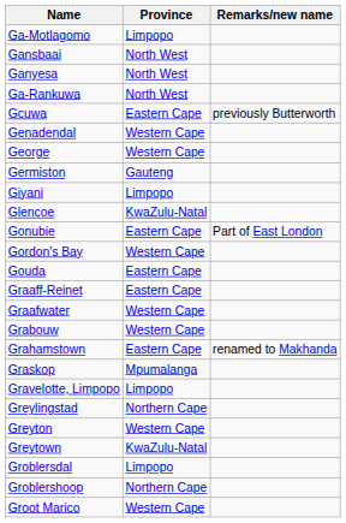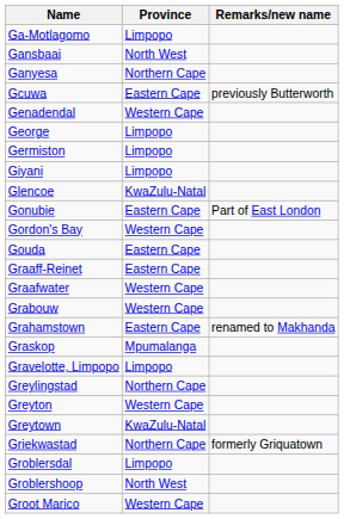 <table class="wikitable sortable" style="font-size: 95%;">
 <tr>
 <th>Name</th>
 <th>Province</th>
 <th>Remarks/new name</th>
 </tr>
 <tr>
 <td><a href='#'>Ga-Motlagomo</a></td>
 <td><a href='#'>Limpopo</a></td>
 <td></td>
 </tr>
 <tr>
 <td><a href='#'>Gansbaai</a></td>
 <td><a href='#'>North West</a></td>
 <td></td>
 </tr>
 <tr>
 <td><a href='#'>Ganyesa</a></td>
-<td><a href='#'>North West</a></td>
-<td></td>
-</tr>
-<tr>
-<td><a href='#'>Ga-Rankuwa</a></td>
-<td><a href='#'>North West</a></td>
+<td><a href='#'>Northern Cape</a></td>
 <td></td>
 </tr>
 <tr>
 <td><a href='#'>Gcuwa</a></td>
 <td><a href='#'>Eastern Cape</a></td>
 <td>previously Butterworth</td>
 </tr>
 <tr>
 <td><a href='#'>Genadendal</a></td>
 <td><a href='#'>Western Cape</a></td>
 <td></td>
 </tr>
 <tr>
 <td><a href='#'>George</a></td>
-<td><a href='#'>Western Cape</a></td>
+<td><a href='#'>Limpopo</a></td>
 <td></td>
 </tr>
 <tr>
 <td><a href='#'>Germiston</a></td>
-<td><a href='#'>Gauteng</a></td>
+<td><a href='#'>Limpopo</a></td>
 <td></td>
 </tr>
 <tr>
 <td><a href='#'>Giyani</a></td>
 <td><a href='#'>Limpopo</a></td>
 <td></td>
 </tr>
 <tr>
 <td><a href='#'>Glencoe</a></td>
 <td><a href='#'>KwaZulu-Natal</a></td>
 <td></td>
 </tr>
 <tr>
 <td><a href='#'>Gonubie</a></td>
 <td><a href='#'>Eastern Cape</a></td>
 <td>Part of <a href='#'>East London</a></td>
 </tr>
 <tr>
 <td><a href='#'>Gordon's Bay</a></td>
 <td><a href='#'>Western Cape</a></td>
 </tr>
 <tr>
 <td><a href='#'>Gouda</a></td>
 <td><a href='#'>Eastern Cape</a></td>
 <td></td>
 </tr>
 <tr>
 <td><a href='#'>Graaff-Reinet</a></td>
 <td><a href='#'>Eastern Cape</a></td>
 <td></td>
 </tr>
 <tr>
 <td><a href='#'>Graafwater</a></td>
 <td><a href='#'>Western Cape</a></td>
 <td></td>
 </tr>
 <tr>
 <td><a href='#'>Grabouw</a></td>
 <td><a href='#'>Western Cape</a></td>
 <td></td>
 </tr>
 <tr>
 <td><a href='#'>Grahamstown</a></td>
 <td><a href='#'>Eastern Cape</a></td>
 <td>renamed to <a href='#'>Makhanda</a></td>
 </tr>
 <tr>
 <td><a href='#'>Graskop</a></td>
 <td><a href='#'>Mpumalanga</a></td>
 <td></td>
 </tr>
 <tr>
 <td><a href='#'>Gravelotte, Limpopo</a></td>
 <td><a href='#'>Limpopo</a></td>
 <td></td>
 </tr>
 <tr>
 <td><a href='#'>Greylingstad</a></td>
 <td><a href='#'>Northern Cape</a></td>
 <td></td>
 </tr>
 <tr>
 <td><a href='#'>Greyton</a></td>
 <td><a href='#'>Western Cape</a></td>
 <td></td>
 </tr>
 <tr>
 <td><a href='#'>Greytown</a></td>
 <td><a href='#'>KwaZulu-Natal</a></td>
 <td></td>
 </tr>
 <tr>
+<td><a href='#'>Griekwastad</a></td>
+<td><a href='#'>Northern Cape</a></td>
+<td>formerly Griquatown</td>
+</tr>
+<tr>
 <td><a href='#'>Groblersdal</a></td>
 <td><a href='#'>Limpopo</a></td>
 <td></td>
 </tr>
 <tr>
 <td><a href='#'>Groblershoop</a></td>
-<td><a href='#'>Northern Cape</a></td>
+<td><a href='#'>North West</a></td>
 <td></td>
 </tr>
 <tr>
 <td><a href='#'>Groot Marico</a></td>
 <td><a href='#'>Western Cape</a></td>
 <td></td>
 </tr>
 </table>
